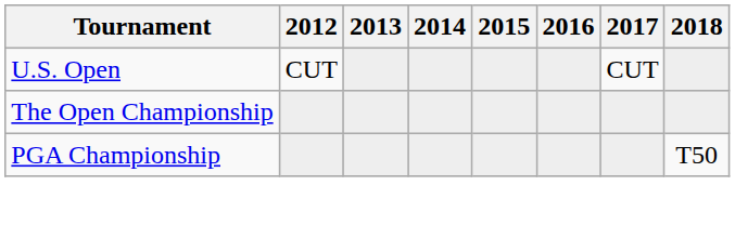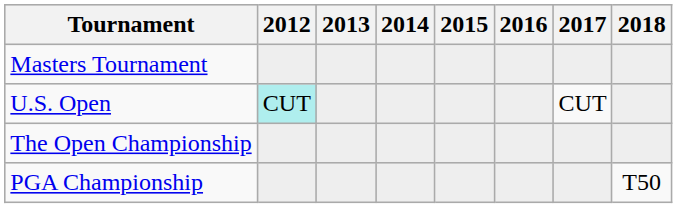 <table class="wikitable" style="font-size:95%;text-align:center;">
 <tr>
 <th>Tournament</th>
 <th>2012</th>
 <th>2013</th>
 <th>2014</th>
 <th>2015</th>
 <th>2016</th>
 <th>2017</th>
 <th>2018</th>
 </tr>
 <tr>
+<td align=left><a href='#'>Masters Tournament</a></td>
+<td style="background:#eeeeee;"></td>
+<td style="background:#eeeeee;"></td>
+<td style="background:#eeeeee;"></td>
+<td style="background:#eeeeee;"></td>
+<td style="background:#eeeeee;"></td>
+<td style="background:#eeeeee;"></td>
+<td style="background:#eeeeee;"></td>
+</tr>
+<tr>
 <td align=left><a href='#'>U.S. Open</a></td>
-<td>CUT</td>
+<td style="background: paleturquoise;">CUT</td>
 <td style="background:#eeeeee;"></td>
 <td style="background:#eeeeee;"></td>
 <td style="background:#eeeeee;"></td>
 <td style="background:#eeeeee;"></td>
 <td>CUT</td>
 <td style="background:#eeeeee;"></td>
 </tr>
 <tr>
 <td align=left><a href='#'>The Open Championship</a></td>
 <td style="background:#eeeeee;"></td>
 <td style="background:#eeeeee;"></td>
 <td style="background:#eeeeee;"></td>
 <td style="background:#eeeeee;"></td>
 <td style="background:#eeeeee;"></td>
 <td style="background:#eeeeee;"></td>
 <td style="background:#eeeeee;"></td>
 </tr>
 <tr>
 <td align=left><a href='#'>PGA Championship</a></td>
 <td style="background:#eeeeee;"></td>
 <td style="background:#eeeeee;"></td>
 <td style="background:#eeeeee;"></td>
 <td style="background:#eeeeee;"></td>
 <td style="background:#eeeeee;"></td>
 <td style="background:#eeeeee;"></td>
 <td>T50</td>
 </tr>
 </table>
